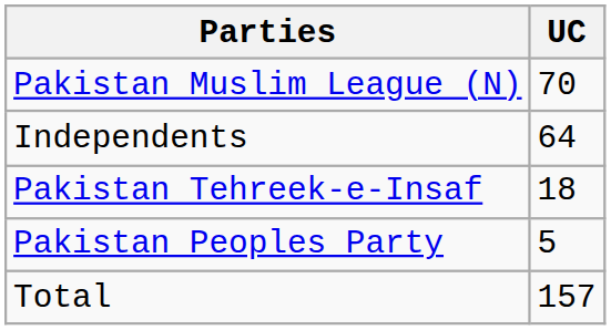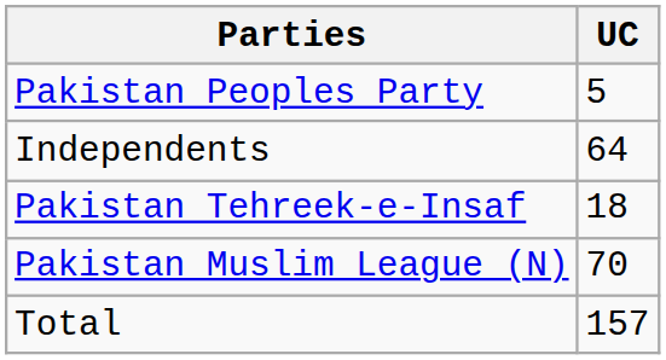 <table class="wikitable">
 <tr>
 <th>Parties</th>
 <th>UC</th>
 </tr>
 <tr>
-<td><a href='#'>Pakistan Muslim League (N)</a></td>
-<td>70</td>
+<td><a href='#'>Pakistan Peoples Party</a></td>
+<td>5</td>
 </tr>
 <tr>
 <td>Independents</td>
 <td>64</td>
 </tr>
 <tr>
 <td><a href='#'>Pakistan Tehreek-e-Insaf</a></td>
 <td>18</td>
 </tr>
 <tr>
-<td><a href='#'>Pakistan Peoples Party</a></td>
-<td>5</td>
+<td><a href='#'>Pakistan Muslim League (N)</a></td>
+<td>70</td>
 </tr>
 <tr>
 <td>Total</td>
 <td>157</td>
 </tr>
 </table>
